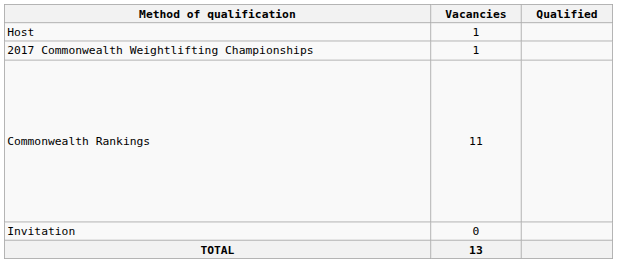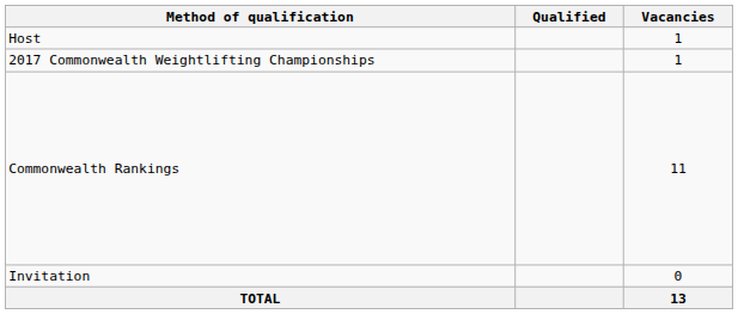 <table class = "wikitable" width=700>
 <tr>
 <th>Method of qualification</th>
+<th>Qualified</th>
 <th>Vacancies</th>
-<th>Qualified</th>
 </tr>
 <tr>
 <td>Host</td>
+<td></td>
 <td align="center">1</td>
-<td></td>
 </tr>
 <tr>
 <td>2017 Commonwealth Weightlifting Championships</td>
+<td></td>
 <td align="center">1</td>
-<td></td>
 </tr>
 <tr>
 <td>Commonwealth Rankings</td>
+<td><br><br><br><br><br><br><br><br><s></s><br><br><s></s><br><br></td>
 <td align="center">11</td>
-<td><br><br><br><br><br><br><br><br><s></s><br><br><s></s><br><br></td>
 </tr>
 <tr>
 <td>Invitation</td>
+<td></td>
 <td align="center">0</td>
-<td></td>
 </tr>
 <tr>
 <th>TOTAL</th>
+<th></th>
 <th>13</th>
-<th></th>
 </tr>
 </table>
